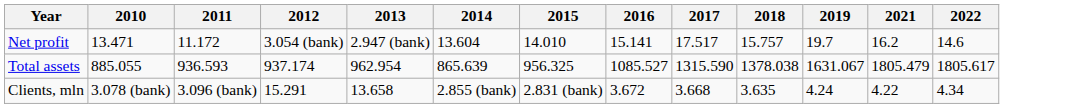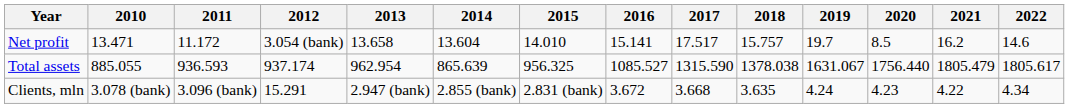 <table class="wikitable">
 <tr>
 <th>Year</th>
 <th>2010</th>
 <th>2011</th>
 <th>2012</th>
 <th>2013</th>
 <th>2014</th>
 <th>2015</th>
 <th>2016</th>
 <th>2017</th>
 <th>2018</th>
 <th>2019</th>
+<th>2020</th>
 <th>2021</th>
 <th>2022</th>
 </tr>
 <tr>
 <td><a href='#'>Net profit</a></td>
 <td>13.471</td>
 <td>11.172</td>
 <td>3.054 (bank)</td>
-<td>2.947 (bank)</td>
+<td>13.658</td>
 <td>13.604</td>
 <td>14.010</td>
 <td>15.141</td>
 <td>17.517</td>
 <td>15.757</td>
 <td>19.7</td>
+<td>8.5</td>
 <td>16.2</td>
 <td>14.6</td>
 </tr>
 <tr>
 <td><a href='#'>Total assets</a></td>
 <td>885.055</td>
 <td>936.593</td>
 <td>937.174</td>
 <td>962.954</td>
 <td>865.639</td>
 <td>956.325</td>
 <td>1085.527</td>
 <td>1315.590</td>
 <td>1378.038</td>
 <td>1631.067</td>
+<td>1756.440</td>
 <td>1805.479</td>
 <td>1805.617</td>
 </tr>
 <tr>
 <td>Clients, mln</td>
 <td>3.078 (bank)</td>
 <td>3.096 (bank)</td>
 <td>15.291</td>
-<td>13.658</td>
+<td>2.947 (bank)</td>
 <td>2.855 (bank)</td>
 <td>2.831 (bank)</td>
 <td>3.672</td>
 <td>3.668</td>
 <td>3.635</td>
 <td>4.24</td>
+<td>4.23</td>
 <td>4.22</td>
 <td>4.34</td>
 </tr>
 </table>
